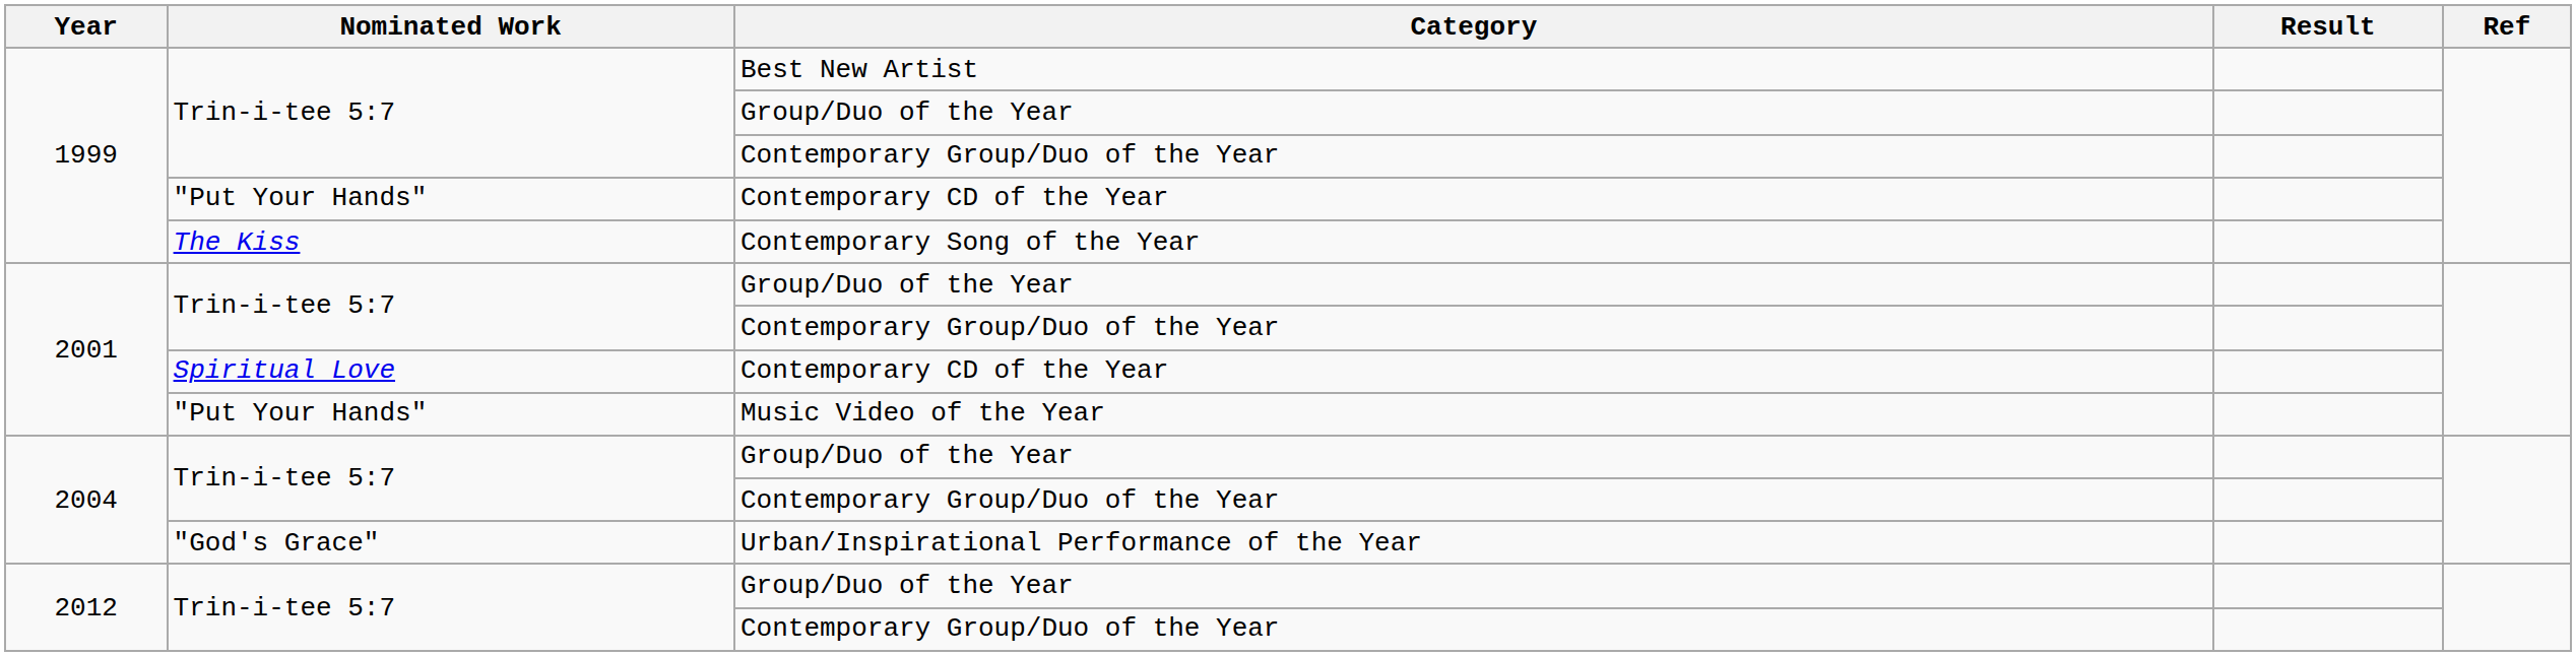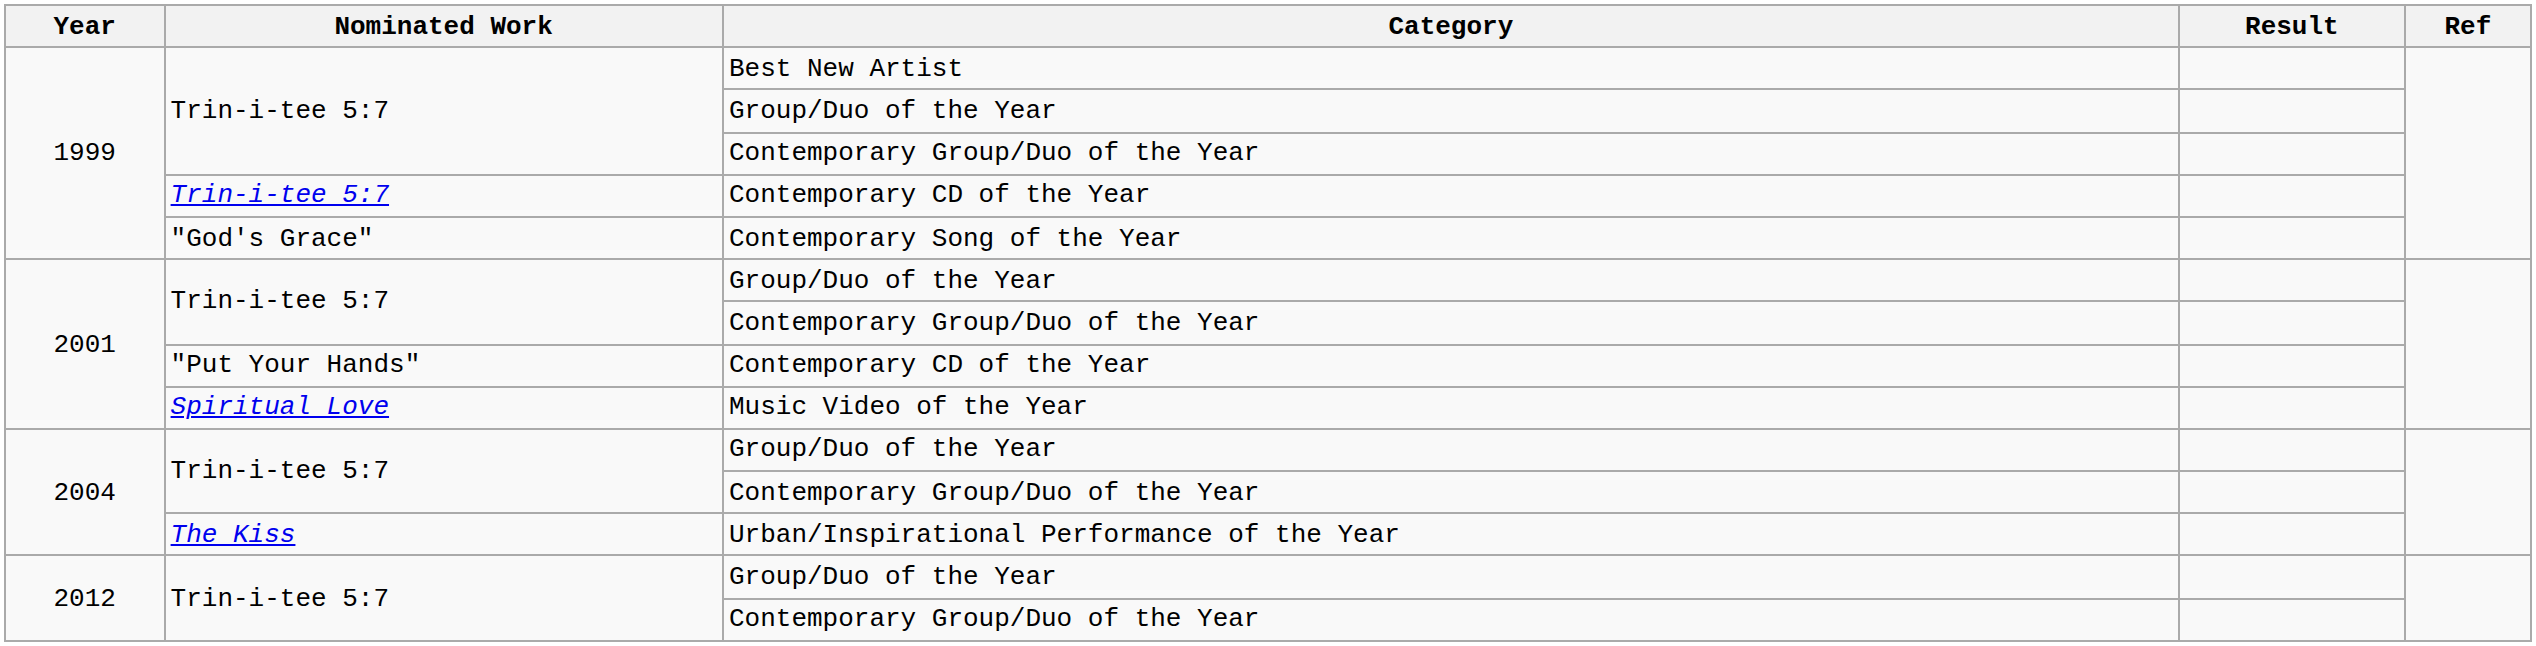 <table class="wikitable" width="100%">
 <tr>
 <th>Year</th>
 <th>Nominated Work</th>
 <th>Category</th>
 <th>Result</th>
 <th>Ref</th>
 </tr>
 <tr>
 <td rowspan="5" align="center">1999</td>
 <td rowspan="3">Trin-i-tee 5:7</td>
 <td>Best New Artist</td>
 <td></td>
 <td rowspan="5" align="center"></td>
 </tr>
 <tr>
 <td>Group/Duo of the Year</td>
 <td></td>
 </tr>
 <tr>
 <td>Contemporary Group/Duo of the Year</td>
 <td></td>
 </tr>
 <tr>
-<td>"Put Your Hands"</td>
+<td><em><a href='#'>Trin-i-tee 5:7</a></em></td>
 <td>Contemporary CD of the Year</td>
 <td></td>
 </tr>
 <tr>
-<td><em><a href='#'>The Kiss</a></em></td>
+<td>"God's Grace"</td>
 <td>Contemporary Song of the Year</td>
 <td></td>
 </tr>
 <tr>
 <td rowspan="4" align="center">2001</td>
 <td rowspan="2">Trin-i-tee 5:7</td>
 <td>Group/Duo of the Year</td>
 <td></td>
 <td rowspan="4" align="center"></td>
 </tr>
 <tr>
 <td>Contemporary Group/Duo of the Year</td>
 <td></td>
 </tr>
 <tr>
-<td><em><a href='#'>Spiritual Love</a></em></td>
+<td>"Put Your Hands"</td>
 <td>Contemporary CD of the Year</td>
 <td></td>
 </tr>
 <tr>
-<td>"Put Your Hands"</td>
+<td><em><a href='#'>Spiritual Love</a></em></td>
 <td>Music Video of the Year</td>
 <td></td>
 </tr>
 <tr>
 <td rowspan="3" align="center">2004</td>
 <td rowspan="2">Trin-i-tee 5:7</td>
 <td>Group/Duo of the Year</td>
 <td></td>
 <td rowspan="3" align="center"></td>
 </tr>
 <tr>
 <td>Contemporary Group/Duo of the Year</td>
 <td></td>
 </tr>
 <tr>
-<td>"God's Grace"</td>
+<td><em><a href='#'>The Kiss</a></em></td>
 <td>Urban/Inspirational Performance of the Year</td>
 <td></td>
 </tr>
 <tr>
 <td rowspan="2" align="center">2012</td>
 <td rowspan="2">Trin-i-tee 5:7</td>
 <td>Group/Duo of the Year</td>
 <td></td>
 <td rowspan="2" align="center"></td>
 </tr>
 <tr>
 <td>Contemporary Group/Duo of the Year</td>
 <td></td>
 </tr>
 <tr>
 </tr>
 </table>
